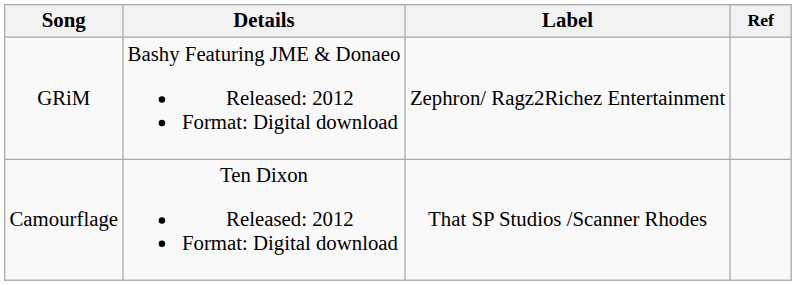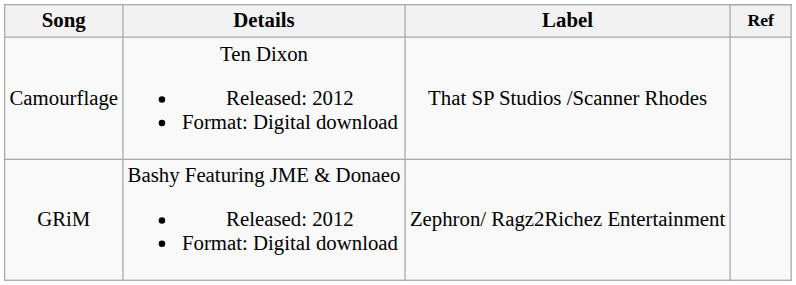 <table class="wikitable plainrowheaders" style="text-align:center;">
 <tr>
 <th scope="col" rowspan="2">Song</th>
 <th scope="col" rowspan="2">Details</th>
 <th scope="col" rowspan="2">Label</th>
 </tr>
 <tr>
 <th scope="col" style="width:3em;font-size:85%;">Ref</th>
 </tr>
 <tr>
+<td>Camourflage</td>
+<td>Ten Dixon<br><ul><li>Released: 2012</li><li>Format: Digital download</li></ul></td>
+<td>That SP Studios /Scanner Rhodes</td>
+<td></td>
+</tr>
+<tr>
 <td>GRiM</td>
 <td>Bashy Featuring JME & Donaeo<br><ul><li>Released: 2012</li><li>Format: Digital download</li></ul></td>
 <td>Zephron/ Ragz2Richez Entertainment</td>
 <td></td>
 </tr>
-<tr>
-<td>Camourflage</td>
-<td>Ten Dixon<br><ul><li>Released: 2012</li><li>Format: Digital download</li></ul></td>
-<td>That SP Studios /Scanner Rhodes</td>
-<td></td>
-</tr>
 </table>
